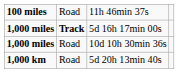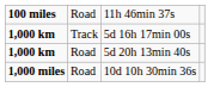 <table class=wikitable>
 <tr>
 <td><strong>100 miles</strong></td>
 <td>Road</td>
 <td>11h 46min 37s</td>
 <td></td>
 </tr>
 <tr>
-<td><strong>1,000 miles</strong></td>
-<td><strong>Track</strong></td>
+<td><strong>1,000 km</strong></td>
+<td>Track</td>
 <td>5d 16h 17min 00s</td>
+<td></td>
+</tr>
+<tr>
+<td><strong>1,000 km</strong></td>
+<td>Road</td>
+<td>5d 20h 13min 40s</td>
 <td></td>
 </tr>
 <tr>
 <td><strong>1,000 miles</strong></td>
 <td>Road</td>
 <td>10d 10h 30min 36s</td>
 <td></td>
 </tr>
-<tr>
-<td><strong>1,000 km</strong></td>
-<td>Road</td>
-<td>5d 20h 13min 40s</td>
-<td></td>
-</tr>
 </table>
